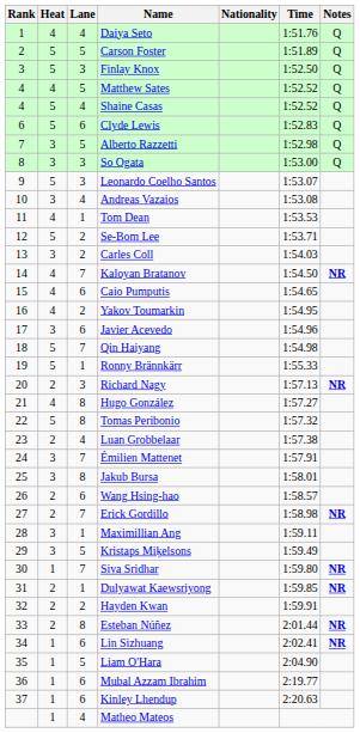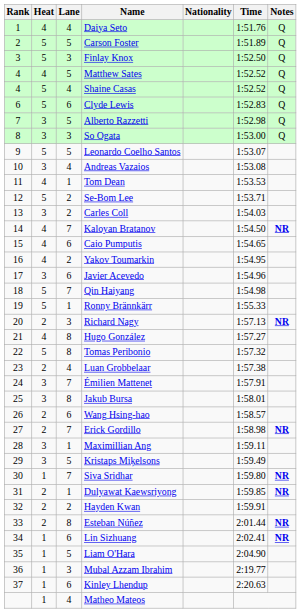 <table class="wikitable sortable" style="text-align:center">
 <tr>
 <th>Rank</th>
 <th>Heat</th>
 <th>Lane</th>
 <th>Name</th>
 <th>Nationality</th>
 <th>Time</th>
 <th>Notes</th>
 </tr>
 <tr bgcolor=ccffcc>
 <td>1</td>
 <td>4</td>
 <td>4</td>
 <td align=left><a href='#'>Daiya Seto</a></td>
 <td align=left></td>
 <td>1:51.76</td>
 <td>Q</td>
 </tr>
 <tr bgcolor=ccffcc>
 <td>2</td>
 <td>5</td>
 <td>5</td>
 <td align=left><a href='#'>Carson Foster</a></td>
 <td align=left></td>
 <td>1:51.89</td>
 <td>Q</td>
 </tr>
 <tr bgcolor=ccffcc>
 <td>3</td>
 <td>5</td>
 <td>3</td>
 <td align=left><a href='#'>Finlay Knox</a></td>
 <td align=left></td>
 <td>1:52.50</td>
 <td>Q</td>
 </tr>
 <tr bgcolor=ccffcc>
 <td>4</td>
 <td>4</td>
 <td>5</td>
 <td align=left><a href='#'>Matthew Sates</a></td>
 <td align=left></td>
 <td>1:52.52</td>
 <td>Q</td>
 </tr>
 <tr bgcolor=ccffcc>
 <td>4</td>
 <td>5</td>
 <td>4</td>
 <td align=left><a href='#'>Shaine Casas</a></td>
 <td align=left></td>
 <td>1:52.52</td>
 <td>Q</td>
 </tr>
 <tr bgcolor=ccffcc>
 <td>6</td>
 <td>5</td>
 <td>6</td>
 <td align=left><a href='#'>Clyde Lewis</a></td>
 <td align=left></td>
 <td>1:52.83</td>
 <td>Q</td>
 </tr>
 <tr bgcolor=ccffcc>
 <td>7</td>
 <td>3</td>
 <td>5</td>
 <td align=left><a href='#'>Alberto Razzetti</a></td>
 <td align=left></td>
 <td>1:52.98</td>
 <td>Q</td>
 </tr>
 <tr bgcolor=ccffcc>
 <td>8</td>
 <td>3</td>
 <td>3</td>
 <td align=left><a href='#'>So Ogata</a></td>
 <td align=left></td>
 <td>1:53.00</td>
 <td>Q</td>
 </tr>
 <tr>
 <td>9</td>
 <td>5</td>
-<td>3</td>
+<td>5</td>
 <td align=left><a href='#'>Leonardo Coelho Santos</a></td>
 <td align=left></td>
 <td>1:53.07</td>
 <td></td>
 </tr>
 <tr>
 <td>10</td>
 <td>3</td>
 <td>4</td>
 <td align=left><a href='#'>Andreas Vazaios</a></td>
 <td align=left></td>
 <td>1:53.08</td>
 <td></td>
 </tr>
 <tr>
 <td>11</td>
 <td>4</td>
 <td>1</td>
 <td align=left><a href='#'>Tom Dean</a></td>
 <td align=left></td>
 <td>1:53.53</td>
 <td></td>
 </tr>
 <tr>
 <td>12</td>
 <td>5</td>
 <td>2</td>
 <td align=left><a href='#'>Se-Bom Lee</a></td>
 <td align=left></td>
 <td>1:53.71</td>
 <td></td>
 </tr>
 <tr>
 <td>13</td>
 <td>3</td>
 <td>2</td>
 <td align=left><a href='#'>Carles Coll</a></td>
 <td align=left></td>
 <td>1:54.03</td>
 <td></td>
 </tr>
 <tr>
 <td>14</td>
 <td>4</td>
 <td>7</td>
 <td align=left><a href='#'>Kaloyan Bratanov</a></td>
 <td align=left></td>
 <td>1:54.50</td>
 <td><strong><a href='#'>NR</a></strong></td>
 </tr>
 <tr>
 <td>15</td>
 <td>4</td>
 <td>6</td>
 <td align=left><a href='#'>Caio Pumputis</a></td>
 <td align=left></td>
 <td>1:54.65</td>
 <td></td>
 </tr>
 <tr>
 <td>16</td>
 <td>4</td>
 <td>2</td>
 <td align=left><a href='#'>Yakov Toumarkin</a></td>
 <td align=left></td>
 <td>1:54.95</td>
 <td></td>
 </tr>
 <tr>
 <td>17</td>
 <td>3</td>
 <td>6</td>
 <td align=left><a href='#'>Javier Acevedo</a></td>
 <td align=left></td>
 <td>1:54.96</td>
 <td></td>
 </tr>
 <tr>
 <td>18</td>
 <td>5</td>
 <td>7</td>
 <td align=left><a href='#'>Qin Haiyang</a></td>
 <td align=left></td>
 <td>1:54.98</td>
 <td></td>
 </tr>
 <tr>
 <td>19</td>
 <td>5</td>
 <td>1</td>
 <td align=left><a href='#'>Ronny Brännkärr</a></td>
 <td align=left></td>
 <td>1:55.33</td>
 <td></td>
 </tr>
 <tr>
 <td>20</td>
 <td>2</td>
 <td>3</td>
 <td align=left><a href='#'>Richard Nagy</a></td>
 <td align=left></td>
 <td>1:57.13</td>
 <td><strong><a href='#'>NR</a></strong></td>
 </tr>
 <tr>
 <td>21</td>
 <td>4</td>
 <td>8</td>
 <td align=left><a href='#'>Hugo González</a></td>
 <td align=left></td>
 <td>1:57.27</td>
 <td></td>
 </tr>
 <tr>
 <td>22</td>
 <td>5</td>
 <td>8</td>
 <td align=left><a href='#'>Tomas Peribonio</a></td>
 <td align=left></td>
 <td>1:57.32</td>
 <td></td>
 </tr>
 <tr>
 <td>23</td>
 <td>2</td>
 <td>4</td>
 <td align=left><a href='#'>Luan Grobbelaar</a></td>
 <td align=left></td>
 <td>1:57.38</td>
 <td></td>
 </tr>
 <tr>
 <td>24</td>
 <td>3</td>
 <td>7</td>
 <td align=left><a href='#'>Émilien Mattenet</a></td>
 <td align=left></td>
 <td>1:57.91</td>
 <td></td>
 </tr>
 <tr>
 <td>25</td>
 <td>3</td>
 <td>8</td>
 <td align=left><a href='#'>Jakub Bursa</a></td>
 <td align=left></td>
 <td>1:58.01</td>
 <td></td>
 </tr>
 <tr>
 <td>26</td>
 <td>2</td>
 <td>6</td>
 <td align=left><a href='#'>Wang Hsing-hao</a></td>
 <td align=left></td>
 <td>1:58.57</td>
 <td></td>
 </tr>
 <tr>
 <td>27</td>
 <td>2</td>
 <td>7</td>
 <td align=left><a href='#'>Erick Gordillo</a></td>
 <td align=left></td>
 <td>1:58.98</td>
 <td><strong><a href='#'>NR</a></strong></td>
 </tr>
 <tr>
 <td>28</td>
 <td>3</td>
 <td>1</td>
 <td align=left><a href='#'>Maximillian Ang</a></td>
 <td align=left></td>
 <td>1:59.11</td>
 <td></td>
 </tr>
 <tr>
 <td>29</td>
 <td>3</td>
 <td>5</td>
 <td align=left><a href='#'>Kristaps Miķelsons</a></td>
 <td align=left></td>
 <td>1:59.49</td>
 <td></td>
 </tr>
 <tr>
 <td>30</td>
 <td>1</td>
 <td>7</td>
 <td align=left><a href='#'>Siva Sridhar</a></td>
 <td align=left></td>
 <td>1:59.80</td>
 <td><strong><a href='#'>NR</a></strong></td>
 </tr>
 <tr>
 <td>31</td>
 <td>2</td>
 <td>1</td>
 <td align=left><a href='#'>Dulyawat Kaewsriyong</a></td>
 <td align=left></td>
 <td>1:59.85</td>
 <td><strong><a href='#'>NR</a></strong></td>
 </tr>
 <tr>
 <td>32</td>
 <td>2</td>
 <td>2</td>
 <td align=left><a href='#'>Hayden Kwan</a></td>
 <td align=left></td>
 <td>1:59.91</td>
 <td></td>
 </tr>
 <tr>
 <td>33</td>
 <td>2</td>
 <td>8</td>
 <td align=left><a href='#'>Esteban Núñez</a></td>
 <td align=left></td>
 <td>2:01.44</td>
 <td><strong><a href='#'>NR</a></strong></td>
 </tr>
 <tr>
 <td>34</td>
 <td>1</td>
 <td>6</td>
 <td align=left><a href='#'>Lin Sizhuang</a></td>
 <td align=left></td>
 <td>2:02.41</td>
 <td><strong><a href='#'>NR</a></strong></td>
 </tr>
 <tr>
 <td>35</td>
 <td>1</td>
 <td>5</td>
 <td align=left><a href='#'>Liam O'Hara</a></td>
 <td align=left></td>
 <td>2:04.90</td>
 <td></td>
 </tr>
 <tr>
 <td>36</td>
 <td>1</td>
-<td>6</td>
+<td>3</td>
 <td align=left><a href='#'>Mubal Azzam Ibrahim</a></td>
 <td align=left></td>
 <td>2:19.77</td>
 <td></td>
 </tr>
 <tr>
 <td>37</td>
 <td>1</td>
 <td>6</td>
 <td align=left><a href='#'>Kinley Lhendup</a></td>
 <td align=left></td>
 <td>2:20.63</td>
 <td></td>
 </tr>
 <tr>
 <td></td>
 <td>1</td>
 <td>4</td>
 <td align=left><a href='#'>Matheo Mateos</a></td>
 <td align=left></td>
 <td colspan=2></td>
 </tr>
 </table>
